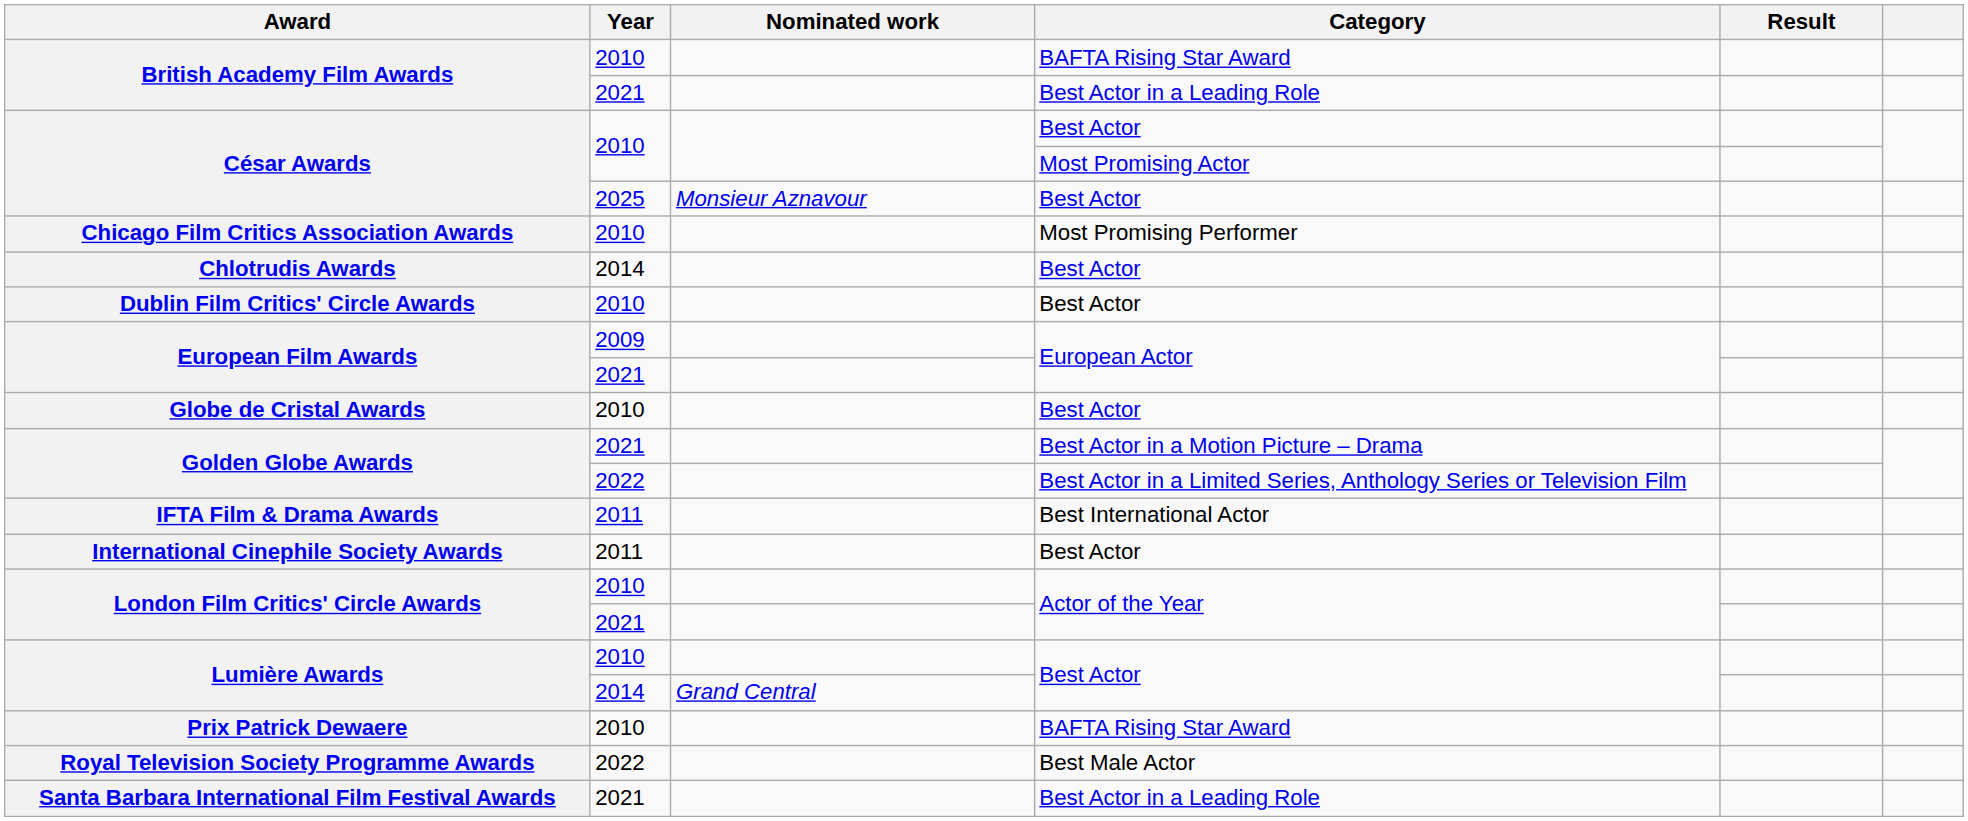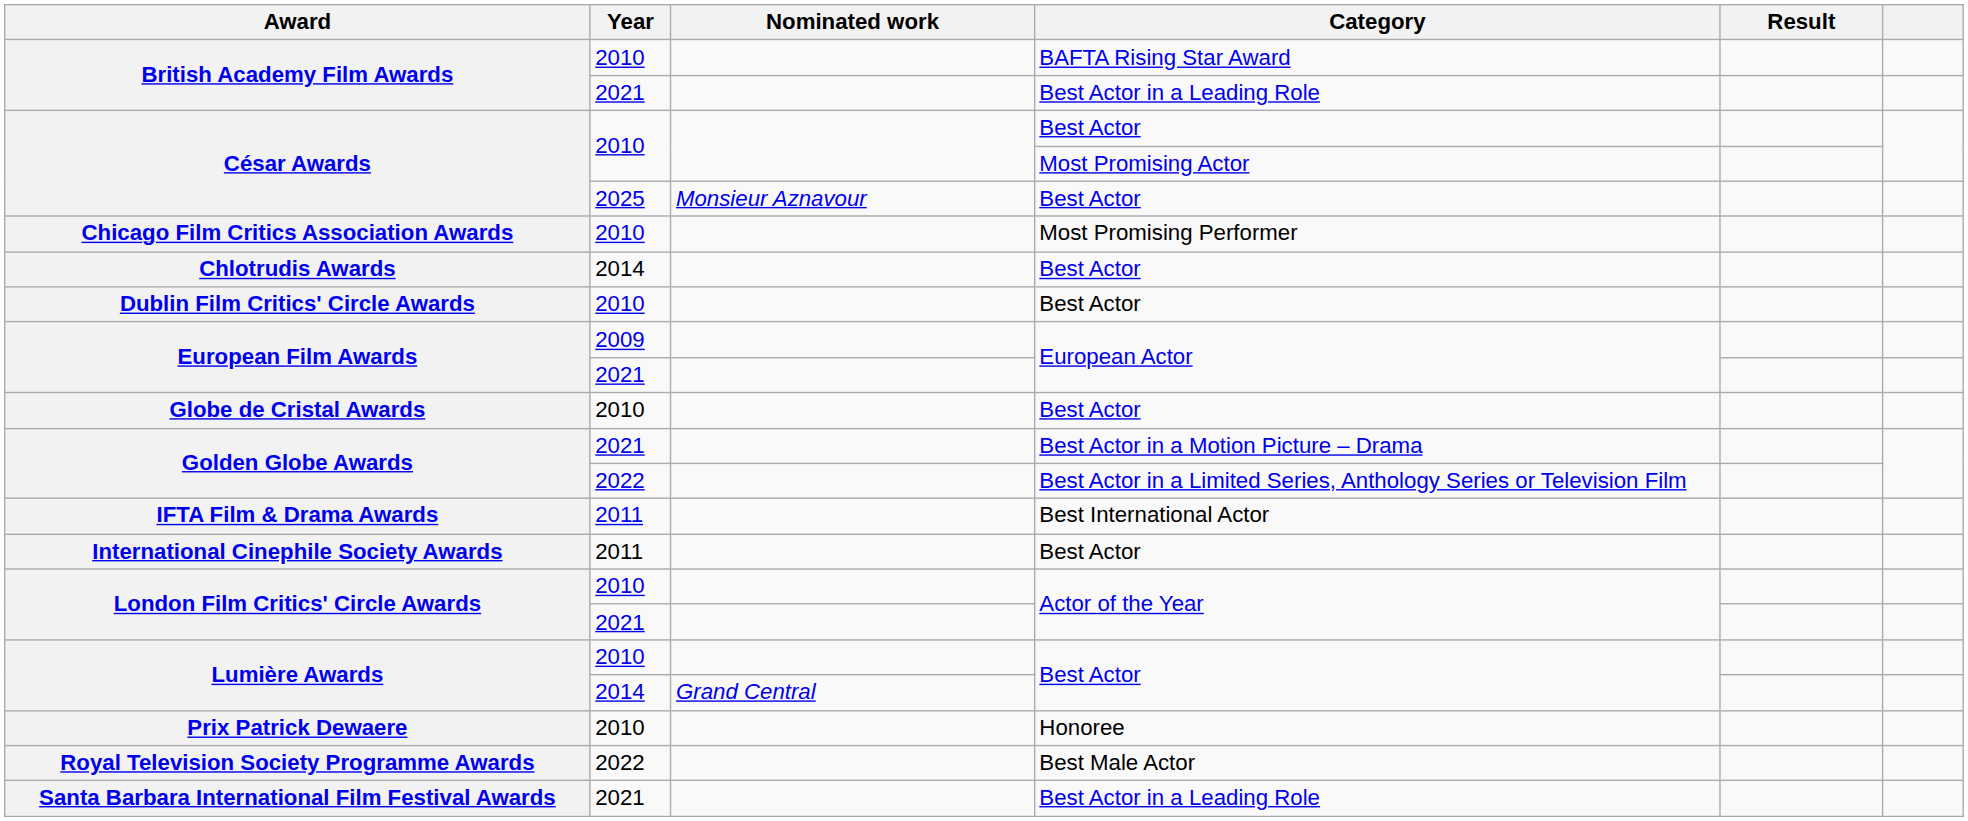 <table class="wikitable sortable plainrowheaders" style="width:89%;">
 <tr>
 <th scope="col" style="width:29%;">Award</th>
 <th scope="col" style="width:4%;">Year</th>
 <th scope="col" style="width:18%;">Nominated work</th>
 <th scope="col" style="width:34%;">Category</th>
 <th scope="col" style="width:8%;">Result</th>
 <th scope="col" style="width:4%;" class="unsortable"></th>
 </tr>
 <tr>
 <th scope="row" rowspan="2"><a href='#'>British Academy Film Awards</a></th>
 <td><a href='#'>2010</a></td>
 <td></td>
 <td><a href='#'>BAFTA Rising Star Award</a></td>
 <td></td>
 <td style="text-align:center;"></td>
 </tr>
 <tr>
 <td><a href='#'>2021</a></td>
 <td></td>
 <td><a href='#'>Best Actor in a Leading Role</a></td>
 <td></td>
 <td style="text-align:center;"></td>
 </tr>
 <tr>
 <th scope="row" rowspan="3"><a href='#'>César Awards</a></th>
 <td rowspan="2"><a href='#'>2010</a></td>
 <td rowspan="2"></td>
 <td><a href='#'>Best Actor</a></td>
 <td></td>
 <td style="text-align:center;" rowspan="2"></td>
 </tr>
 <tr>
 <td><a href='#'>Most Promising Actor</a></td>
 <td></td>
 </tr>
 <tr>
 <td><a href='#'>2025</a></td>
 <td><em><a href='#'>Monsieur Aznavour</a></em></td>
 <td><a href='#'>Best Actor</a></td>
 <td></td>
 <td style="text-align:center;"></td>
 </tr>
 <tr>
 <th scope="row"><a href='#'>Chicago Film Critics Association Awards</a></th>
 <td><a href='#'>2010</a></td>
 <td></td>
 <td>Most Promising Performer</td>
 <td></td>
 <td style="text-align:center;"></td>
 </tr>
 <tr>
 <th scope="row"><a href='#'>Chlotrudis Awards</a></th>
 <td>2014</td>
 <td></td>
 <td><a href='#'>Best Actor</a></td>
 <td></td>
 <td style="text-align:center;"></td>
 </tr>
 <tr>
 <th scope="row"><a href='#'>Dublin Film Critics' Circle Awards</a></th>
 <td><a href='#'>2010</a></td>
 <td></td>
 <td>Best Actor</td>
 <td></td>
 <td style="text-align:center;"></td>
 </tr>
 <tr>
 <th scope="row" rowspan="2"><a href='#'>European Film Awards</a></th>
 <td><a href='#'>2009</a></td>
 <td></td>
 <td rowspan="2"><a href='#'>European Actor</a></td>
 <td></td>
 <td style="text-align:center;"></td>
 </tr>
 <tr>
 <td><a href='#'>2021</a></td>
 <td></td>
 <td></td>
 <td style="text-align:center;"></td>
 </tr>
 <tr>
 <th scope="row"><a href='#'>Globe de Cristal Awards</a></th>
 <td>2010</td>
 <td></td>
 <td><a href='#'>Best Actor</a></td>
 <td></td>
 <td style="text-align:center;"></td>
 </tr>
 <tr>
 <th scope="row" rowspan="2"><a href='#'>Golden Globe Awards</a></th>
 <td><a href='#'>2021</a></td>
 <td></td>
 <td><a href='#'>Best Actor in a Motion Picture – Drama</a></td>
 <td></td>
 <td style="text-align:center;" rowspan="2"></td>
 </tr>
 <tr>
 <td><a href='#'>2022</a></td>
 <td></td>
 <td><a href='#'>Best Actor in a Limited Series, Anthology Series or Television Film</a></td>
 <td></td>
 </tr>
 <tr>
 <th scope="row"><a href='#'>IFTA Film & Drama Awards</a></th>
 <td><a href='#'>2011</a></td>
 <td></td>
 <td>Best International Actor</td>
 <td></td>
 <td style="text-align:center;"></td>
 </tr>
 <tr>
 <th scope="row"><a href='#'>International Cinephile Society Awards</a></th>
 <td>2011</td>
 <td></td>
 <td>Best Actor</td>
 <td></td>
 <td style="text-align:center;"></td>
 </tr>
 <tr>
 <th scope="row" rowspan="2"><a href='#'>London Film Critics' Circle Awards</a></th>
 <td><a href='#'>2010</a></td>
 <td></td>
 <td rowspan="2"><a href='#'>Actor of the Year</a></td>
 <td></td>
 <td style="text-align:center;"></td>
 </tr>
 <tr>
 <td><a href='#'>2021</a></td>
 <td></td>
 <td></td>
 <td style="text-align:center;"></td>
 </tr>
 <tr>
 <th scope="row" rowspan="2"><a href='#'>Lumière Awards</a></th>
 <td><a href='#'>2010</a></td>
 <td></td>
 <td rowspan="2"><a href='#'>Best Actor</a></td>
 <td></td>
 <td style="text-align:center;"></td>
 </tr>
 <tr>
 <td><a href='#'>2014</a></td>
 <td><em><a href='#'>Grand Central</a></em></td>
 <td></td>
 <td style="text-align:center;"></td>
 </tr>
 <tr>
 <th scope="row"><a href='#'>Prix Patrick Dewaere</a></th>
 <td>2010</td>
 <td></td>
-<td><a href='#'>BAFTA Rising Star Award</a></td>
+<td>Honoree</td>
 <td></td>
 <td style="text-align:center;"></td>
 </tr>
 <tr>
 <th scope="row"><a href='#'>Royal Television Society Programme Awards</a></th>
 <td>2022</td>
 <td></td>
 <td>Best Male Actor</td>
 <td></td>
 <td style="text-align:center;"></td>
 </tr>
 <tr>
 <th scope="row"><a href='#'>Santa Barbara International Film Festival Awards</a></th>
 <td>2021</td>
 <td></td>
 <td><a href='#'>Best Actor in a Leading Role</a></td>
 <td></td>
 <td style="text-align:center;"></td>
 </tr>
 </table>
